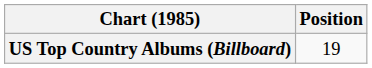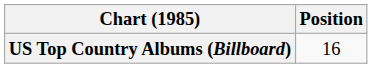 <table class="wikitable plainrowheaders" style="text-align:center">
 <tr>
 <th scope="col">Chart (1985)</th>
 <th scope="col">Position</th>
 </tr>
 <tr>
 <th scope="row">US Top Country Albums (<em>Billboard</em>)</th>
-<td>19</td>
+<td>16</td>
 </tr>
 </table>
